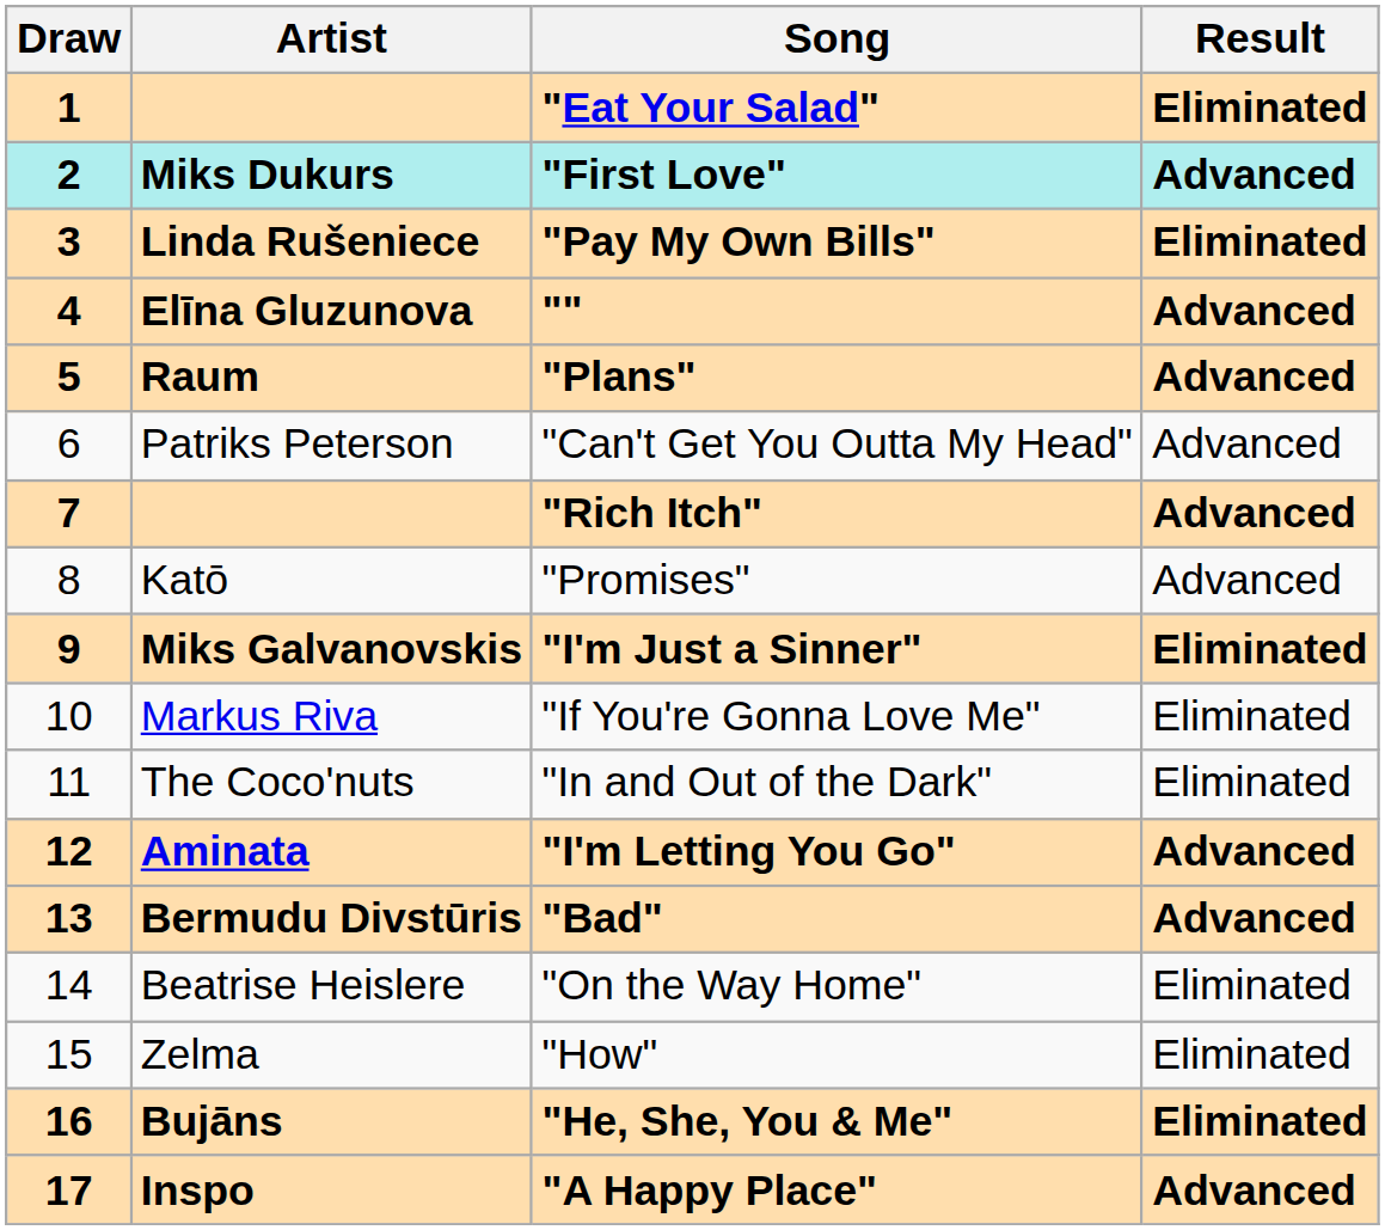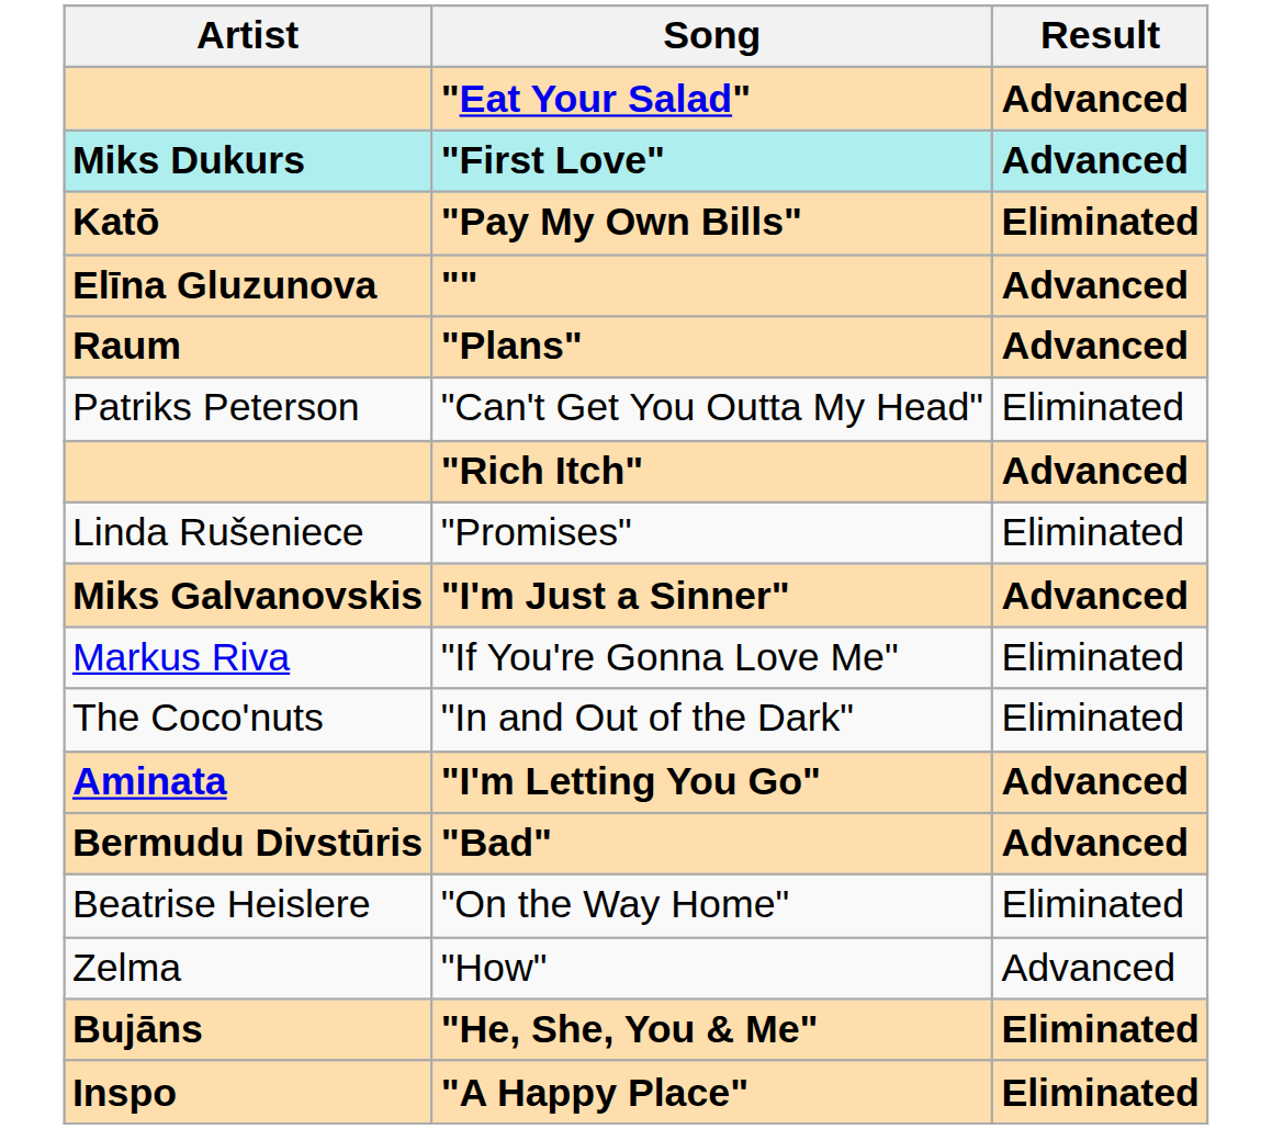 <table class="sortable wikitable" style="margin: 1em auto 1em auto; text-align:center">
 <tr>
-<th>Draw</th>
 <th>Artist</th>
 <th>Song</th>
 <th>Result</th>
 </tr>
 <tr style="font-weight:bold; background:navajowhite;">
-<td>1</td>
 <td align="left"></td>
 <td align="left">"<a href='#'>Eat Your Salad</a>"</td>
-<td align="left">Eliminated</td>
+<td align="left">Advanced</td>
 </tr>
 <tr style="font-weight:bold; background:paleturquoise;">
-<td>2</td>
 <td align="left">Miks Dukurs</td>
 <td align="left">"First Love"</td>
 <td align="left">Advanced</td>
 </tr>
 <tr style="font-weight:bold; background:navajowhite;">
-<td>3</td>
-<td align="left">Linda Rušeniece</td>
+<td align="left">Katō</td>
 <td align="left">"Pay My Own Bills"</td>
 <td align="left">Eliminated</td>
 </tr>
 <tr style="font-weight:bold; background:navajowhite;">
-<td>4</td>
 <td align="left">Elīna Gluzunova</td>
 <td align="left">""</td>
 <td align="left">Advanced</td>
 </tr>
 <tr style="font-weight:bold; background:navajowhite;">
-<td>5</td>
 <td align="left">Raum</td>
 <td align="left">"Plans"</td>
 <td align="left">Advanced</td>
 </tr>
 <tr>
-<td>6</td>
 <td align="left">Patriks Peterson</td>
 <td align="left">"Can't Get You Outta My Head"</td>
-<td align="left">Advanced</td>
+<td align="left">Eliminated</td>
 </tr>
 <tr style="font-weight:bold; background:navajowhite;">
-<td>7</td>
 <td align="left"></td>
 <td align="left">"Rich Itch"</td>
 <td align="left">Advanced</td>
 </tr>
 <tr>
-<td>8</td>
-<td align="left">Katō</td>
+<td align="left">Linda Rušeniece</td>
 <td align="left">"Promises"</td>
+<td align="left">Eliminated</td>
+</tr>
+<tr style="font-weight:bold; background:navajowhite;">
+<td align="left">Miks Galvanovskis</td>
+<td align="left">"I'm Just a Sinner"</td>
 <td align="left">Advanced</td>
 </tr>
-<tr style="font-weight:bold; background:navajowhite;">
-<td>9</td>
-<td align="left">Miks Galvanovskis</td>
-<td align="left">"I'm Just a Sinner"</td>
-<td align="left">Eliminated</td>
-</tr>
 <tr>
-<td>10</td>
 <td align="left"><a href='#'>Markus Riva</a></td>
 <td align="left">"If You're Gonna Love Me"</td>
 <td align="left">Eliminated</td>
 </tr>
 <tr>
-<td>11</td>
 <td align="left">The Coco'nuts</td>
 <td align="left">"In and Out of the Dark"</td>
 <td align="left">Eliminated</td>
 </tr>
 <tr style="font-weight:bold; background:navajowhite;">
-<td>12</td>
 <td align="left"><a href='#'>Aminata</a></td>
 <td align="left">"I'm Letting You Go"</td>
 <td align="left">Advanced</td>
 </tr>
 <tr style="font-weight:bold; background:navajowhite;">
-<td>13</td>
 <td align="left">Bermudu Divstūris</td>
 <td align="left">"Bad"</td>
 <td align="left">Advanced</td>
 </tr>
 <tr>
-<td>14</td>
 <td align="left">Beatrise Heislere</td>
 <td align="left">"On the Way Home"</td>
 <td align="left">Eliminated</td>
 </tr>
 <tr>
-<td>15</td>
 <td align="left">Zelma</td>
 <td align="left">"How"</td>
-<td align="left">Eliminated</td>
+<td align="left">Advanced</td>
 </tr>
 <tr style="font-weight:bold; background:navajowhite;">
-<td>16</td>
 <td align="left">Bujāns</td>
 <td align="left">"He, She, You & Me"</td>
 <td align="left">Eliminated</td>
 </tr>
 <tr style="font-weight:bold; background:navajowhite;">
-<td>17</td>
 <td align="left">Inspo</td>
 <td align="left">"A Happy Place"</td>
-<td align="left">Advanced</td>
+<td align="left">Eliminated</td>
 </tr>
 </table>
